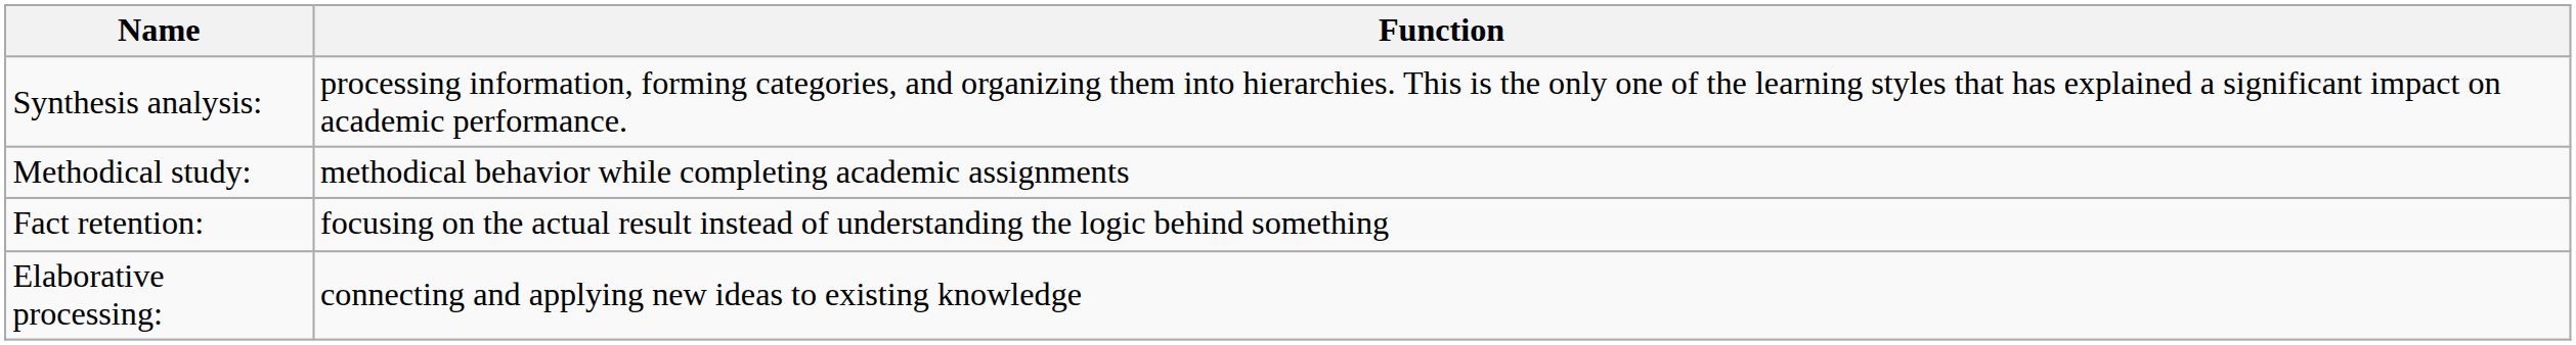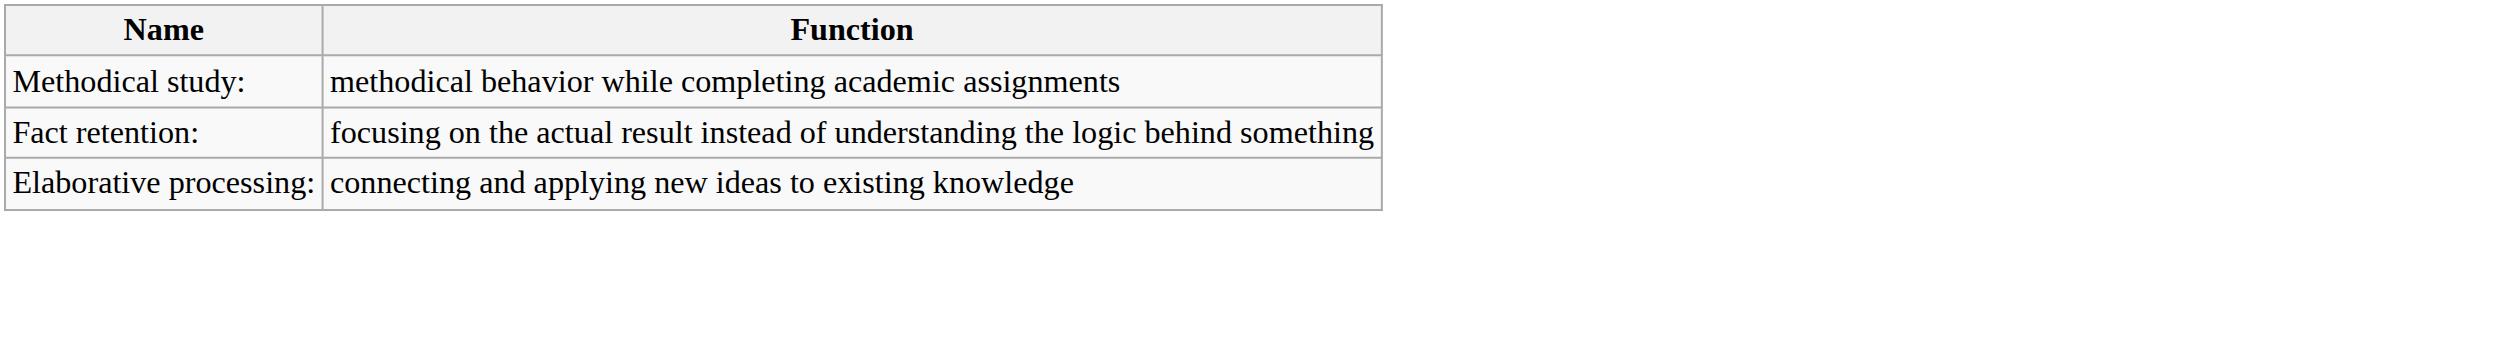 <table class="wikitable">
 <tr>
 <th>Name</th>
 <th>Function</th>
-</tr>
-<tr>
-<td>Synthesis analysis:</td>
-<td>processing information, forming categories, and organizing them into hierarchies. This is the only one of the learning styles that has explained a significant impact on academic performance.</td>
 </tr>
 <tr>
 <td>Methodical study:</td>
 <td>methodical behavior while completing academic assignments</td>
 </tr>
 <tr>
 <td>Fact retention:</td>
 <td>focusing on the actual result instead of understanding the logic behind something</td>
 </tr>
 <tr>
 <td>Elaborative processing:</td>
 <td>connecting and applying new ideas to existing knowledge</td>
 </tr>
 </table>
